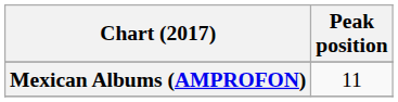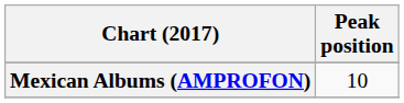 <table class="wikitable sortable plainrowheaders" style="text-align:center">
 <tr>
 <th scope="col">Chart (2017)</th>
 <th scope="col">Peak<br> position</th>
 </tr>
 <tr>
 </tr>
 <tr>
 </tr>
 <tr>
 </tr>
 <tr>
 </tr>
 <tr>
 </tr>
 <tr>
 </tr>
 <tr>
 </tr>
 <tr>
 </tr>
 <tr>
 </tr>
 <tr>
 </tr>
 <tr>
 </tr>
 <tr>
 </tr>
 <tr>
 </tr>
 <tr>
 <th scope="row">Mexican Albums (<a href='#'>AMPROFON</a>)</th>
-<td>11</td>
+<td>10</td>
 </tr>
 <tr>
 </tr>
 <tr>
 </tr>
 <tr>
 </tr>
 <tr>
 </tr>
 <tr>
 </tr>
 <tr>
 </tr>
 <tr>
 </tr>
 <tr>
 </tr>
 <tr>
 </tr>
 <tr>
 </tr>
 <tr>
 </tr>
 </table>
